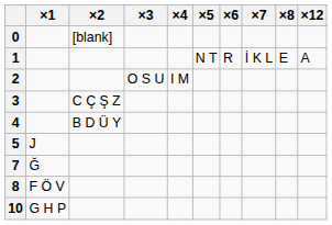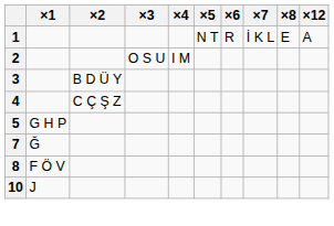 <table class="wikitable floatright">
 <tr>
 <th></th>
 <th>×1</th>
 <th>×2</th>
 <th>×3</th>
 <th>×4</th>
 <th>×5</th>
 <th>×6</th>
 <th>×7</th>
 <th>×8</th>
 <th>×12</th>
-</tr>
-<tr>
-<th>0</th>
-<td></td>
-<td>[blank]</td>
-<td></td>
-<td></td>
-<td></td>
-<td></td>
-<td></td>
-<td></td>
-<td></td>
 </tr>
 <tr>
 <th>1</th>
 <td></td>
 <td></td>
 <td></td>
 <td></td>
 <td>N T</td>
 <td>R</td>
 <td>İ K L</td>
 <td>E</td>
 <td>A</td>
 </tr>
 <tr>
 <th>2</th>
 <td></td>
 <td></td>
 <td>O S U</td>
 <td>I M</td>
 <td></td>
 <td></td>
 <td></td>
 <td></td>
 <td></td>
 </tr>
 <tr>
 <th>3</th>
 <td></td>
-<td>C Ç Ş Z</td>
+<td>B D Ü Y</td>
 <td></td>
 <td></td>
 <td></td>
 <td></td>
 <td></td>
 <td></td>
 <td></td>
 </tr>
 <tr>
 <th>4</th>
 <td></td>
-<td>B D Ü Y</td>
+<td>C Ç Ş Z</td>
 <td></td>
 <td></td>
 <td></td>
 <td></td>
 <td></td>
 <td></td>
 <td></td>
 </tr>
 <tr>
 <th>5</th>
-<td>J</td>
+<td>G H P</td>
 <td></td>
 <td></td>
 <td></td>
 <td></td>
 <td></td>
 <td></td>
 <td></td>
 <td></td>
 </tr>
 <tr>
 <th>7</th>
 <td>Ğ</td>
 <td></td>
 <td></td>
 <td></td>
 <td></td>
 <td></td>
 <td></td>
 <td></td>
 <td></td>
 </tr>
 <tr>
 <th>8</th>
 <td>F Ö V</td>
 <td></td>
 <td></td>
 <td></td>
 <td></td>
 <td></td>
 <td></td>
 <td></td>
 <td></td>
 </tr>
 <tr>
 <th>10</th>
-<td>G H P</td>
+<td>J</td>
 <td></td>
 <td></td>
 <td></td>
 <td></td>
 <td></td>
 <td></td>
 <td></td>
 <td></td>
 </tr>
 </table>
